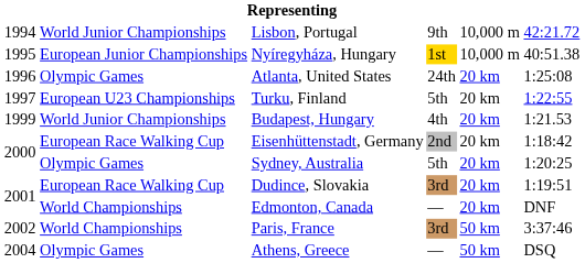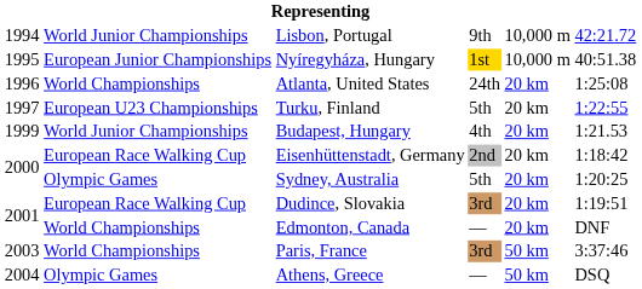 <table>
 <tr>
 <th colspan="6">Representing </th>
 </tr>
 <tr>
 <td>1994</td>
 <td><a href='#'>World Junior Championships</a></td>
 <td><a href='#'>Lisbon</a>, Portugal</td>
 <td>9th</td>
 <td>10,000 m</td>
 <td><a href='#'>42:21.72</a></td>
 </tr>
 <tr>
 <td>1995</td>
 <td><a href='#'>European Junior Championships</a></td>
 <td><a href='#'>Nyíregyháza</a>, Hungary</td>
 <td bgcolor=gold>1st</td>
 <td>10,000 m</td>
 <td>40:51.38</td>
 </tr>
 <tr>
 <td>1996</td>
-<td><a href='#'>Olympic Games</a></td>
+<td><a href='#'>World Championships</a></td>
 <td><a href='#'>Atlanta</a>, United States</td>
 <td>24th</td>
 <td><a href='#'>20 km</a></td>
 <td>1:25:08</td>
 </tr>
 <tr>
 <td>1997</td>
 <td><a href='#'>European U23 Championships</a></td>
 <td><a href='#'>Turku</a>, Finland</td>
 <td>5th</td>
 <td>20 km</td>
 <td><a href='#'>1:22:55</a></td>
 </tr>
 <tr>
 <td>1999</td>
 <td><a href='#'>World Junior Championships</a></td>
 <td><a href='#'>Budapest, Hungary</a></td>
 <td>4th</td>
 <td><a href='#'>20 km</a></td>
 <td>1:21.53</td>
 </tr>
 <tr>
 <td rowspan=2>2000</td>
 <td><a href='#'>European Race Walking Cup</a></td>
 <td><a href='#'>Eisenhüttenstadt</a>, Germany</td>
 <td bgcolor="silver">2nd</td>
 <td>20 km</td>
 <td>1:18:42</td>
 </tr>
 <tr>
 <td><a href='#'>Olympic Games</a></td>
 <td><a href='#'>Sydney, Australia</a></td>
 <td>5th</td>
 <td><a href='#'>20 km</a></td>
 <td>1:20:25</td>
 </tr>
 <tr>
 <td rowspan=2>2001</td>
 <td><a href='#'>European Race Walking Cup</a></td>
 <td><a href='#'>Dudince</a>, Slovakia</td>
 <td bgcolor="cc9966">3rd</td>
 <td><a href='#'>20 km</a></td>
 <td>1:19:51</td>
 </tr>
 <tr>
 <td><a href='#'>World Championships</a></td>
 <td><a href='#'>Edmonton, Canada</a></td>
 <td>—</td>
 <td><a href='#'>20 km</a></td>
 <td>DNF</td>
 </tr>
 <tr>
-<td>2002</td>
+<td>2003</td>
 <td><a href='#'>World Championships</a></td>
 <td><a href='#'>Paris, France</a></td>
 <td bgcolor="cc9966">3rd</td>
 <td><a href='#'>50 km</a></td>
 <td>3:37:46</td>
 </tr>
 <tr>
 <td>2004</td>
 <td><a href='#'>Olympic Games</a></td>
 <td><a href='#'>Athens, Greece</a></td>
 <td>—</td>
 <td><a href='#'>50 km</a></td>
 <td>DSQ</td>
 </tr>
 </table>
